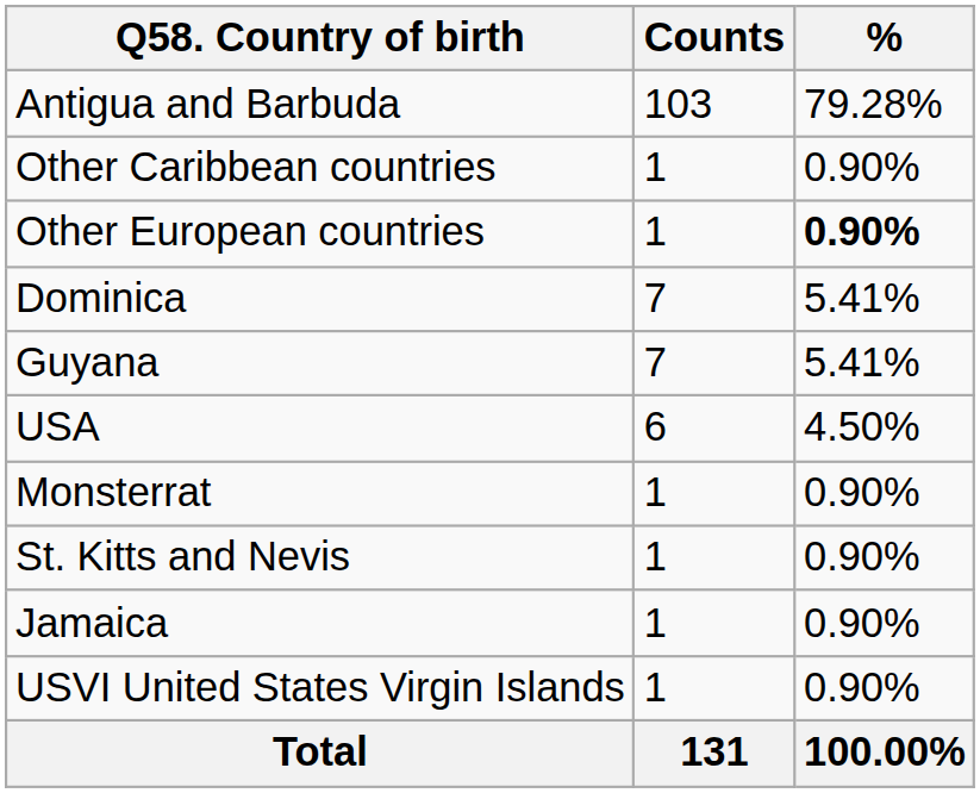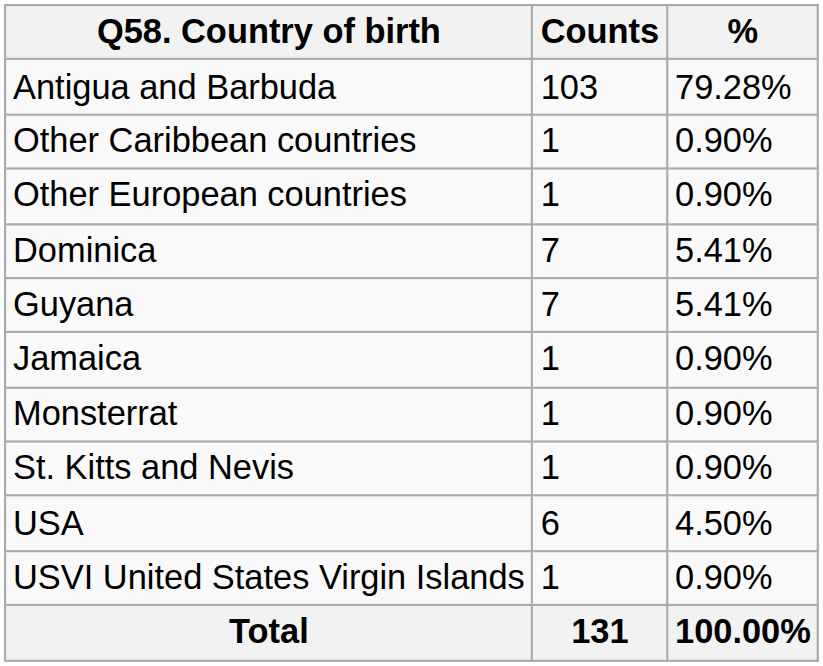 <table class="wikitable sortable">
 <tr>
 <th>Q58. Country of birth</th>
 <th>Counts</th>
 <th>%</th>
 </tr>
 <tr>
 <td>Antigua and Barbuda</td>
 <td>103</td>
 <td>79.28%</td>
 </tr>
 <tr>
 <td>Other Caribbean countries</td>
 <td>1</td>
 <td>0.90%</td>
 </tr>
 <tr>
 <td>Other European countries</td>
 <td>1</td>
-<td><strong>0.90%</strong></td>
+<td>0.90%</td>
 </tr>
 <tr>
 <td>Dominica</td>
 <td>7</td>
 <td>5.41%</td>
 </tr>
 <tr>
 <td>Guyana</td>
 <td>7</td>
 <td>5.41%</td>
 </tr>
 <tr>
-<td>USA</td>
-<td>6</td>
-<td>4.50%</td>
+<td>Jamaica</td>
+<td>1</td>
+<td>0.90%</td>
 </tr>
 <tr>
 <td>Monsterrat</td>
 <td>1</td>
 <td>0.90%</td>
 </tr>
 <tr>
 <td>St. Kitts and Nevis</td>
 <td>1</td>
 <td>0.90%</td>
 </tr>
 <tr>
-<td>Jamaica</td>
-<td>1</td>
-<td>0.90%</td>
+<td>USA</td>
+<td>6</td>
+<td>4.50%</td>
 </tr>
 <tr>
 <td>USVI United States Virgin Islands</td>
 <td>1</td>
 <td>0.90%</td>
 </tr>
 <tr>
 <th>Total</th>
 <th>131</th>
 <th>100.00%</th>
 </tr>
 </table>
